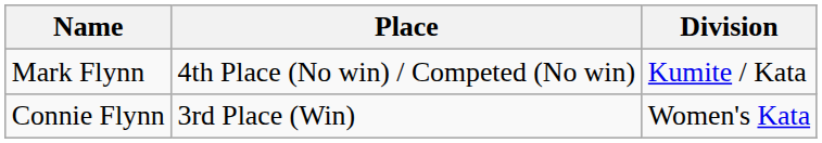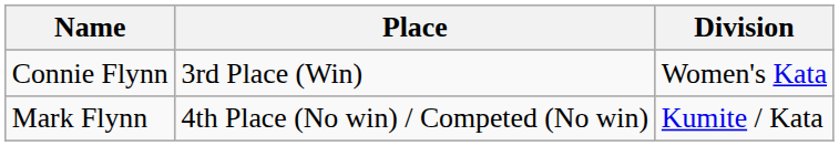 <table class="wikitable">
 <tr>
 <th>Name</th>
 <th>Place</th>
 <th>Division</th>
 </tr>
 <tr>
+<td>Connie Flynn</td>
+<td>3rd Place (Win)</td>
+<td>Women's <a href='#'>Kata</a></td>
+</tr>
+<tr>
 <td>Mark Flynn</td>
 <td>4th Place (No win) / Competed (No win)</td>
 <td><a href='#'>Kumite</a> / Kata</td>
 </tr>
-<tr>
-<td>Connie Flynn</td>
-<td>3rd Place (Win)</td>
-<td>Women's <a href='#'>Kata</a></td>
-</tr>
 </table>
